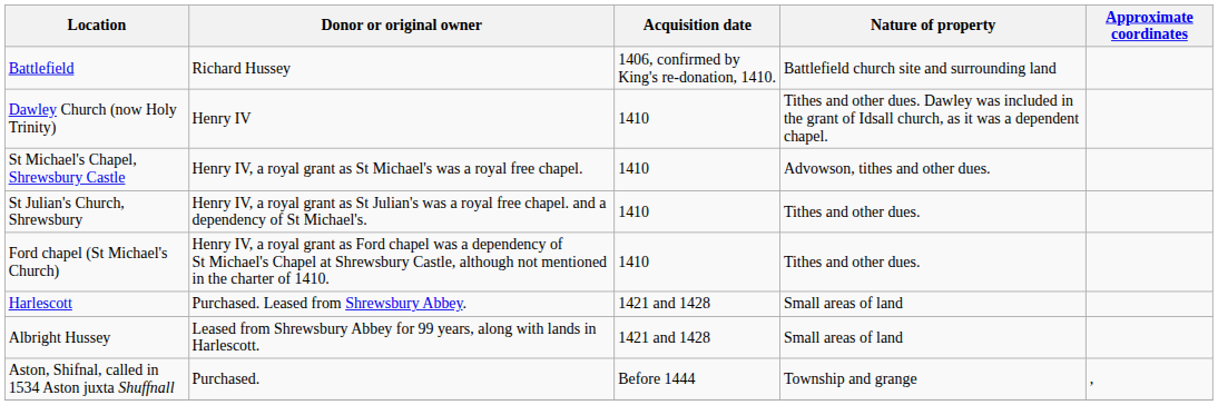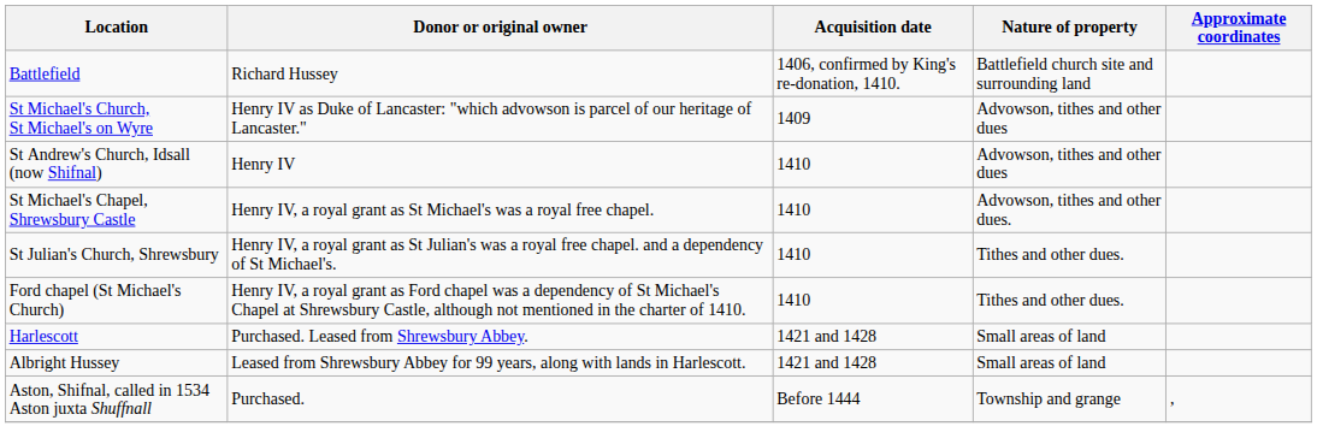 <table class="wikitable">
 <tr>
 <th>Location</th>
 <th>Donor or original owner</th>
 <th>Acquisition date</th>
 <th>Nature of property</th>
 <th><a href='#'>Approximate coordinates</a></th>
 </tr>
 <tr>
 <td><a href='#'>Battlefield</a></td>
 <td>Richard Hussey</td>
 <td>1406, confirmed by King's re-donation, 1410.</td>
 <td>Battlefield church site and surrounding land</td>
 <td></td>
 </tr>
 <tr>
-<td><a href='#'>Dawley</a> Church (now Holy Trinity)</td>
+<td><a href='#'>St&nbsp;Michael's Church, St&nbsp;Michael's on Wyre</a></td>
+<td>Henry IV as Duke of Lancaster: "which advowson is parcel of our heritage of Lancaster."</td>
+<td>1409</td>
+<td>Advowson, tithes and other dues</td>
+<td></td>
+</tr>
+<tr>
+<td>St Andrew's Church, Idsall (now <a href='#'>Shifnal</a>)</td>
 <td>Henry IV</td>
 <td>1410</td>
-<td>Tithes and other dues. Dawley was included in the grant of Idsall church, as it was a dependent chapel.</td>
+<td>Advowson, tithes and other dues</td>
 <td></td>
 </tr>
 <tr>
 <td>St Michael's Chapel, <a href='#'>Shrewsbury Castle</a></td>
 <td>Henry IV, a royal grant as St Michael's was a royal free chapel.</td>
 <td>1410</td>
 <td>Advowson, tithes and other dues.</td>
 <td></td>
 </tr>
 <tr>
 <td>St Julian's Church, Shrewsbury</td>
 <td>Henry IV, a royal grant as St Julian's was a royal free chapel. and a dependency of St Michael's.</td>
 <td>1410</td>
 <td>Tithes and other dues.</td>
 <td></td>
 </tr>
 <tr>
 <td>Ford chapel (St Michael's Church)</td>
 <td>Henry IV, a royal grant as Ford chapel was a dependency of St Michael's Chapel at Shrewsbury Castle, although not mentioned in the charter of 1410.</td>
 <td>1410</td>
 <td>Tithes and other dues.</td>
 <td></td>
 </tr>
 <tr>
 <td><a href='#'>Harlescott</a></td>
 <td>Purchased. Leased from <a href='#'>Shrewsbury Abbey</a>.</td>
 <td>1421 and 1428</td>
 <td>Small areas of land</td>
 <td></td>
 </tr>
 <tr>
 <td>Albright Hussey</td>
 <td>Leased from Shrewsbury Abbey for 99 years, along with lands in Harlescott.</td>
 <td>1421 and 1428</td>
 <td>Small areas of land</td>
 <td></td>
 </tr>
 <tr>
 <td>Aston, Shifnal, called in 1534 Aston juxta <em>Shuffnall</em></td>
 <td>Purchased.</td>
 <td>Before 1444</td>
 <td>Township and grange</td>
 <td>,</td>
 </tr>
 <tr>
 </tr>
 </table>
